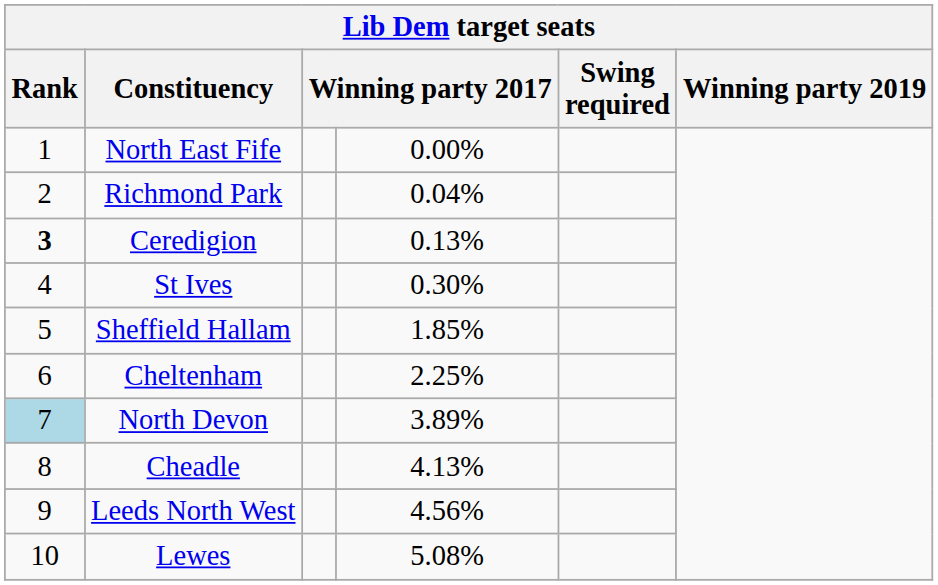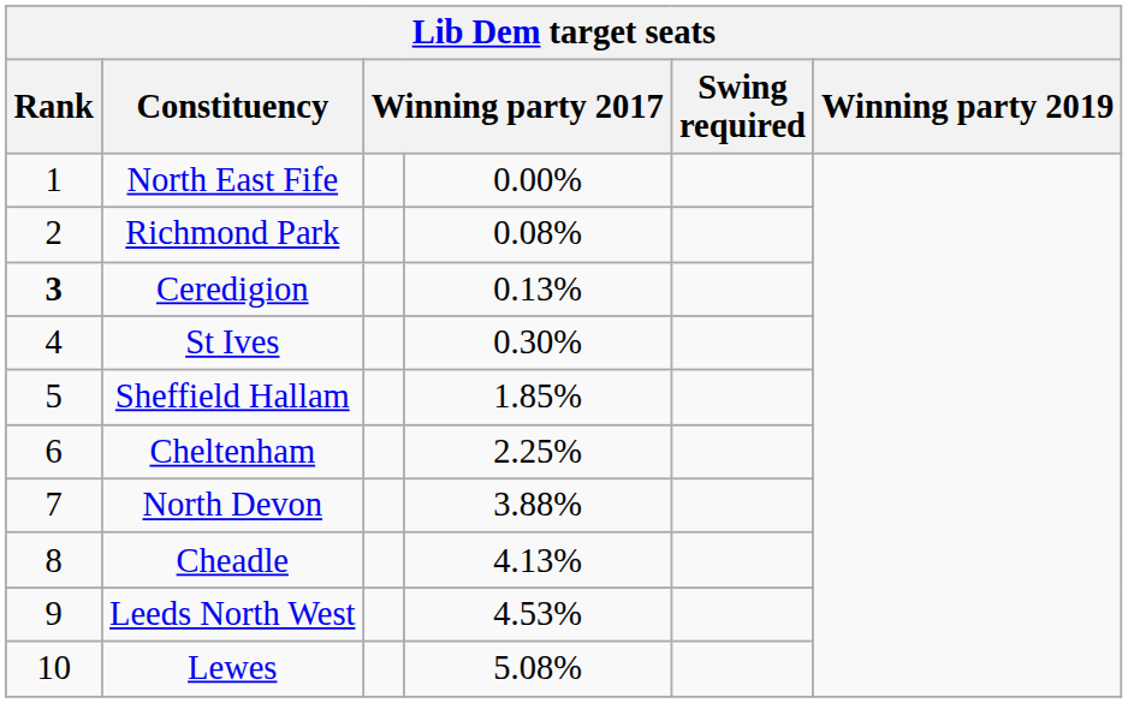 <table class="wikitable plainrowheaders sortable" style="text-align:center">
 <tr>
 <th colspan=7><a href='#'>Lib Dem</a> target seats</th>
 </tr>
 <tr>
 <th>Rank</th>
 <th>Constituency</th>
 <th colspan=2>Winning party 2017</th>
 <th>Swing<br>required</th>
 <th colspan=2>Winning party 2019</th>
 </tr>
 <tr>
 <td>1</td>
 <td><a href='#'>North East Fife</a></td>
 <td></td>
 <td>0.00%</td>
 <td></td>
 </tr>
 <tr>
 <td>2</td>
 <td><a href='#'>Richmond Park</a></td>
 <td></td>
-<td>0.04%</td>
+<td>0.08%</td>
 <td></td>
 </tr>
 <tr>
 <td><strong>3</strong></td>
 <td><a href='#'>Ceredigion</a></td>
 <td></td>
 <td>0.13%</td>
 <td></td>
 </tr>
 <tr>
 <td>4</td>
 <td><a href='#'>St Ives</a></td>
 <td></td>
 <td>0.30%</td>
 <td></td>
 </tr>
 <tr>
 <td>5</td>
 <td><a href='#'>Sheffield Hallam</a></td>
 <td></td>
 <td>1.85%</td>
 <td></td>
 </tr>
 <tr>
 <td>6</td>
 <td><a href='#'>Cheltenham</a></td>
 <td></td>
 <td>2.25%</td>
 <td></td>
 </tr>
 <tr>
-<td style="background: lightblue;">7</td>
+<td>7</td>
 <td><a href='#'>North Devon</a></td>
 <td></td>
-<td>3.89%</td>
+<td>3.88%</td>
 <td></td>
 </tr>
 <tr>
 <td>8</td>
 <td><a href='#'>Cheadle</a></td>
 <td></td>
 <td>4.13%</td>
 <td></td>
 </tr>
 <tr>
 <td>9</td>
 <td><a href='#'>Leeds North West</a></td>
 <td></td>
-<td>4.56%</td>
+<td>4.53%</td>
 <td></td>
 </tr>
 <tr>
 <td>10</td>
 <td><a href='#'>Lewes</a></td>
 <td></td>
 <td>5.08%</td>
 <td></td>
 </tr>
 </table>
